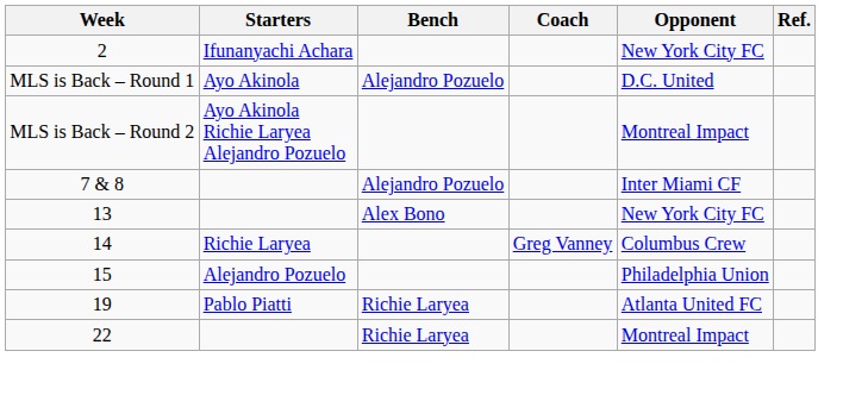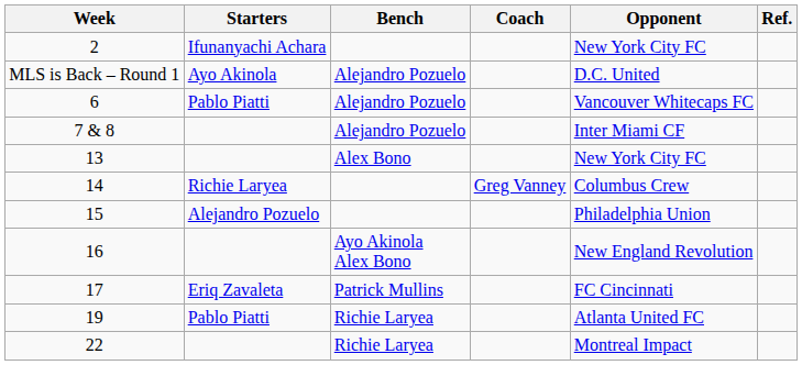 <table class=wikitable>
 <tr>
 <th>Week</th>
 <th>Starters</th>
 <th>Bench</th>
 <th>Coach</th>
 <th>Opponent</th>
 <th>Ref.</th>
 </tr>
 <tr>
 <td align=center>2</td>
 <td> <a href='#'>Ifunanyachi Achara</a></td>
 <td></td>
 <td></td>
 <td><a href='#'>New York City FC</a></td>
 <td></td>
 </tr>
 <tr>
 <td align=center>MLS is Back – Round 1</td>
 <td> <a href='#'>Ayo Akinola</a></td>
 <td> <a href='#'>Alejandro Pozuelo</a></td>
 <td></td>
 <td><a href='#'>D.C. United</a></td>
 <td></td>
 </tr>
 <tr>
-<td align=center>MLS is Back – Round 2</td>
-<td> <a href='#'>Ayo Akinola</a><br> <a href='#'>Richie Laryea</a><br> <a href='#'>Alejandro Pozuelo</a></td>
+<td align=center>6</td>
+<td> <a href='#'>Pablo Piatti</a></td>
+<td> <a href='#'>Alejandro Pozuelo</a></td>
 <td></td>
-<td></td>
-<td><a href='#'>Montreal Impact</a></td>
+<td><a href='#'>Vancouver Whitecaps FC</a></td>
 <td></td>
 </tr>
 <tr>
 <td align=center>7 & 8</td>
 <td></td>
 <td> <a href='#'>Alejandro Pozuelo</a></td>
 <td></td>
 <td><a href='#'>Inter Miami CF</a></td>
 <td></td>
 </tr>
 <tr>
 <td align=center>13</td>
 <td></td>
 <td> <a href='#'>Alex Bono</a></td>
 <td></td>
 <td><a href='#'>New York City FC</a></td>
 <td></td>
 </tr>
 <tr>
 <td align=center>14</td>
 <td> <a href='#'>Richie Laryea</a></td>
 <td></td>
 <td> <a href='#'>Greg Vanney</a></td>
 <td><a href='#'>Columbus Crew</a></td>
 <td></td>
 </tr>
 <tr>
 <td align=center>15</td>
 <td> <a href='#'>Alejandro Pozuelo</a></td>
 <td></td>
 <td></td>
 <td><a href='#'>Philadelphia Union</a></td>
 <td></td>
 </tr>
 <tr>
+<td align=center>16</td>
+<td></td>
+<td> <a href='#'>Ayo Akinola</a><br> <a href='#'>Alex Bono</a></td>
+<td></td>
+<td><a href='#'>New England Revolution</a></td>
+<td></td>
+</tr>
+<tr>
+<td align=center>17</td>
+<td> <a href='#'>Eriq Zavaleta</a></td>
+<td> <a href='#'>Patrick Mullins</a></td>
+<td></td>
+<td><a href='#'>FC Cincinnati</a></td>
+<td></td>
+</tr>
+<tr>
 <td align=center>19</td>
 <td> <a href='#'>Pablo Piatti</a></td>
 <td> <a href='#'>Richie Laryea</a></td>
 <td></td>
 <td><a href='#'>Atlanta United FC</a></td>
 <td></td>
 </tr>
 <tr>
 <td align=center>22</td>
 <td></td>
 <td> <a href='#'>Richie Laryea</a></td>
 <td></td>
 <td><a href='#'>Montreal Impact</a></td>
 <td></td>
 </tr>
 </table>
